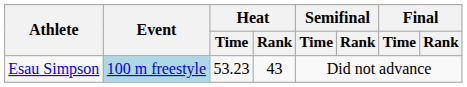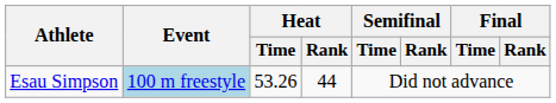 <table class=wikitable style="font-size:90%">
 <tr>
 <th rowspan="2">Athlete</th>
 <th rowspan="2">Event</th>
 <th colspan="2">Heat</th>
 <th colspan="2">Semifinal</th>
 <th colspan="2">Final</th>
 </tr>
 <tr style="font-size:95%">
 <th>Time</th>
 <th>Rank</th>
 <th>Time</th>
 <th>Rank</th>
 <th>Time</th>
 <th>Rank</th>
 </tr>
 <tr align=center>
 <td align=left><a href='#'>Esau Simpson</a></td>
 <td align=left style="background: lightblue;"><a href='#'>100 m freestyle</a></td>
-<td>53.23</td>
-<td>43</td>
+<td>53.26</td>
+<td>44</td>
 <td colspan=4>Did not advance</td>
 </tr>
 </table>
